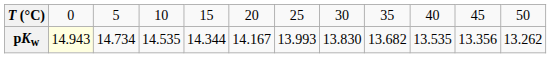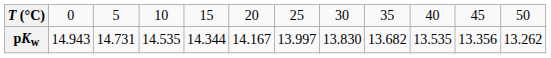 <table class="wikitable" style="text-align:center">
 <tr>
 <th scope="row"><em>T</em> (°C)</th>
 <td>0</td>
 <td>5</td>
 <td>10</td>
 <td>15</td>
 <td>20</td>
 <td>25</td>
 <td>30</td>
 <td>35</td>
 <td>40</td>
 <td>45</td>
 <td>50</td>
 </tr>
 <tr>
 <th scope="row">p<em>K</em><sub>w</sub></th>
-<td style="background: lightyellow;">14.943</td>
-<td>14.734</td>
+<td>14.943</td>
+<td>14.731</td>
 <td>14.535</td>
 <td>14.344</td>
 <td>14.167</td>
-<td>13.993</td>
+<td>13.997</td>
 <td>13.830</td>
 <td>13.682</td>
 <td>13.535</td>
 <td>13.356</td>
 <td>13.262</td>
 </tr>
 </table>
